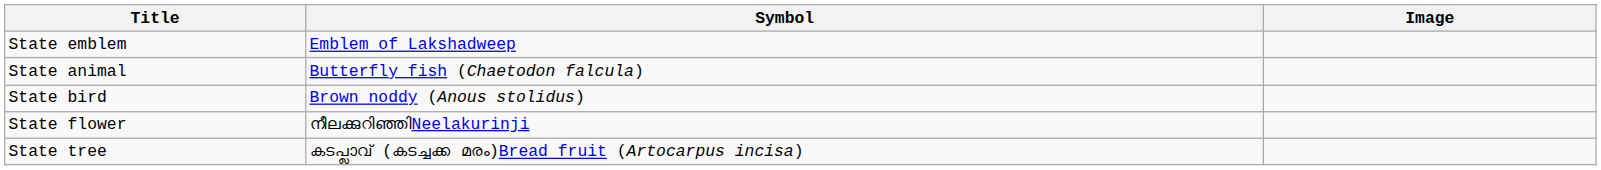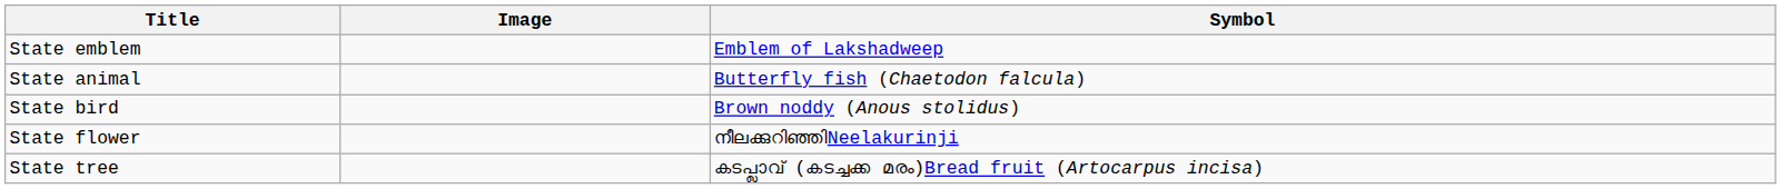 <table class="wikitable" style="width: 100%;">
 <tr>
 <th width=90>Title</th>
+<th width=100>Image</th>
 <th style="width:300px;">Symbol</th>
-<th width=100>Image</th>
 </tr>
 <tr>
 <td>State emblem</td>
+<td style="text-align:center;"></td>
 <td><a href='#'>Emblem of Lakshadweep</a></td>
-<td style="text-align:center;"></td>
 </tr>
 <tr>
 <td>State animal</td>
+<td style="text-align:center;"></td>
 <td><a href='#'>Butterfly fish</a> (<em>Chaetodon falcula</em>)</td>
-<td style="text-align:center;"></td>
 </tr>
 <tr>
 <td>State bird</td>
+<td style="text-align:center;"></td>
 <td><a href='#'>Brown noddy</a> (<em>Anous stolidus</em>)</td>
-<td style="text-align:center;"></td>
 </tr>
 <tr>
 <td>State flower</td>
+<td></td>
 <td>നീലക്കുറിഞ്ഞി<a href='#'>Neelakurinji</a></td>
-<td></td>
 </tr>
 <tr>
 <td>State tree</td>
+<td align=center></td>
 <td>കടപ്ലാവ് (കടച്ചക്ക മരം)<a href='#'>Bread fruit</a> (<em>Artocarpus incisa</em>)</td>
-<td align=center></td>
 </tr>
 </table>
